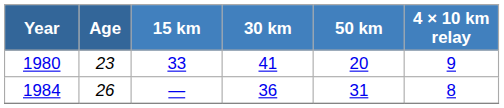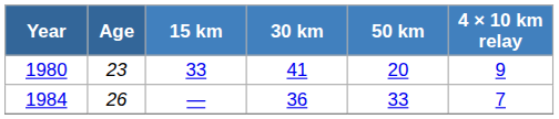 <table class="wikitable" style="font-size:95%; text-align:center; border:grey solid 1px; border-collapse:collapse; background:#ffffff;">
 <tr>
 <th style="background-color:#369; color:white; width:60px;"> Year </th>
 <th style="background-color:#369; color:white; width:40px;"> Age </th>
 <th style="background-color:#4180be; color:white; width:75px;"> 15 km </th>
 <th style="background-color:#4180be; color:white; width:75px;"> 30 km </th>
 <th style="background-color:#4180be; color:white; width:75px;"> 50 km </th>
 <th style="background-color:#4180be; color:white; width:75px;"> 4 × 10 km <br> relay </th>
 </tr>
 <tr>
 <td><a href='#'>1980</a></td>
 <td><em>23</em></td>
 <td><a href='#'>33</a></td>
 <td><a href='#'>41</a></td>
 <td><a href='#'>20</a></td>
 <td><a href='#'>9</a></td>
 </tr>
 <tr>
 <td><a href='#'>1984</a></td>
 <td><em>26</em></td>
 <td><a href='#'>—</a></td>
 <td><a href='#'>36</a></td>
-<td><a href='#'>31</a></td>
-<td><a href='#'>8</a></td>
+<td><a href='#'>33</a></td>
+<td><a href='#'>7</a></td>
 </tr>
 <tr>
 </tr>
 </table>
